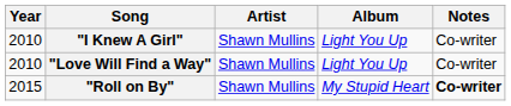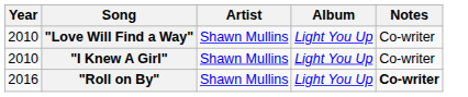 <table class="wikitable">
 <tr>
 <th>Year</th>
 <th>Song</th>
 <th>Artist</th>
 <th>Album</th>
 <th>Notes</th>
 </tr>
 <tr>
 <td>2010</td>
+<th>"Love Will Find a Way"</th>
+<td><a href='#'>Shawn Mullins</a></td>
+<td><em><a href='#'>Light You Up</a></em></td>
+<td>Co-writer</td>
+</tr>
+<tr>
+<td>2010</td>
 <th>"I Knew A Girl"</th>
 <td><a href='#'>Shawn Mullins</a></td>
 <td><em><a href='#'>Light You Up</a></em></td>
 <td>Co-writer</td>
 </tr>
 <tr>
-<td>2010</td>
-<th>"Love Will Find a Way"</th>
+<td>2016</td>
+<th>"Roll on By"</th>
 <td><a href='#'>Shawn Mullins</a></td>
 <td><em><a href='#'>Light You Up</a></em></td>
-<td>Co-writer</td>
-</tr>
-<tr>
-<td>2015</td>
-<th>"Roll on By"</th>
-<td><a href='#'>Shawn Mullins</a></td>
-<td><em><a href='#'>My Stupid Heart</a></em></td>
 <td><strong>Co-writer</strong></td>
 </tr>
 </table>
